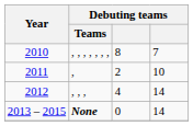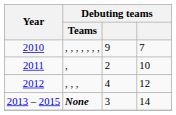 <table class="wikitable" style="font-size: 90%">
 <tr>
 <th rowspan=2>Year</th>
 <th colspan=3>Debuting teams</th>
 </tr>
 <tr>
 <th>Teams</th>
 <th width=40></th>
 <th width=40></th>
 </tr>
 <tr>
 <td align="center"><a href='#'>2010</a></td>
 <td>, , , , , , , </td>
-<td>8</td>
+<td>9</td>
 <td>7</td>
 </tr>
 <tr>
 <td align="center"><a href='#'>2011</a></td>
 <td>, </td>
 <td>2</td>
 <td>10</td>
 </tr>
 <tr>
 <td align="center"><a href='#'>2012</a></td>
 <td>, , , </td>
 <td>4</td>
-<td>14</td>
+<td>12</td>
 </tr>
 <tr>
 <td align="center"><a href='#'>2013</a> – <a href='#'>2015</a></td>
 <td><strong><em>None</em></strong></td>
-<td>0</td>
+<td>3</td>
 <td>14</td>
 </tr>
 <tr>
 </tr>
 </table>
